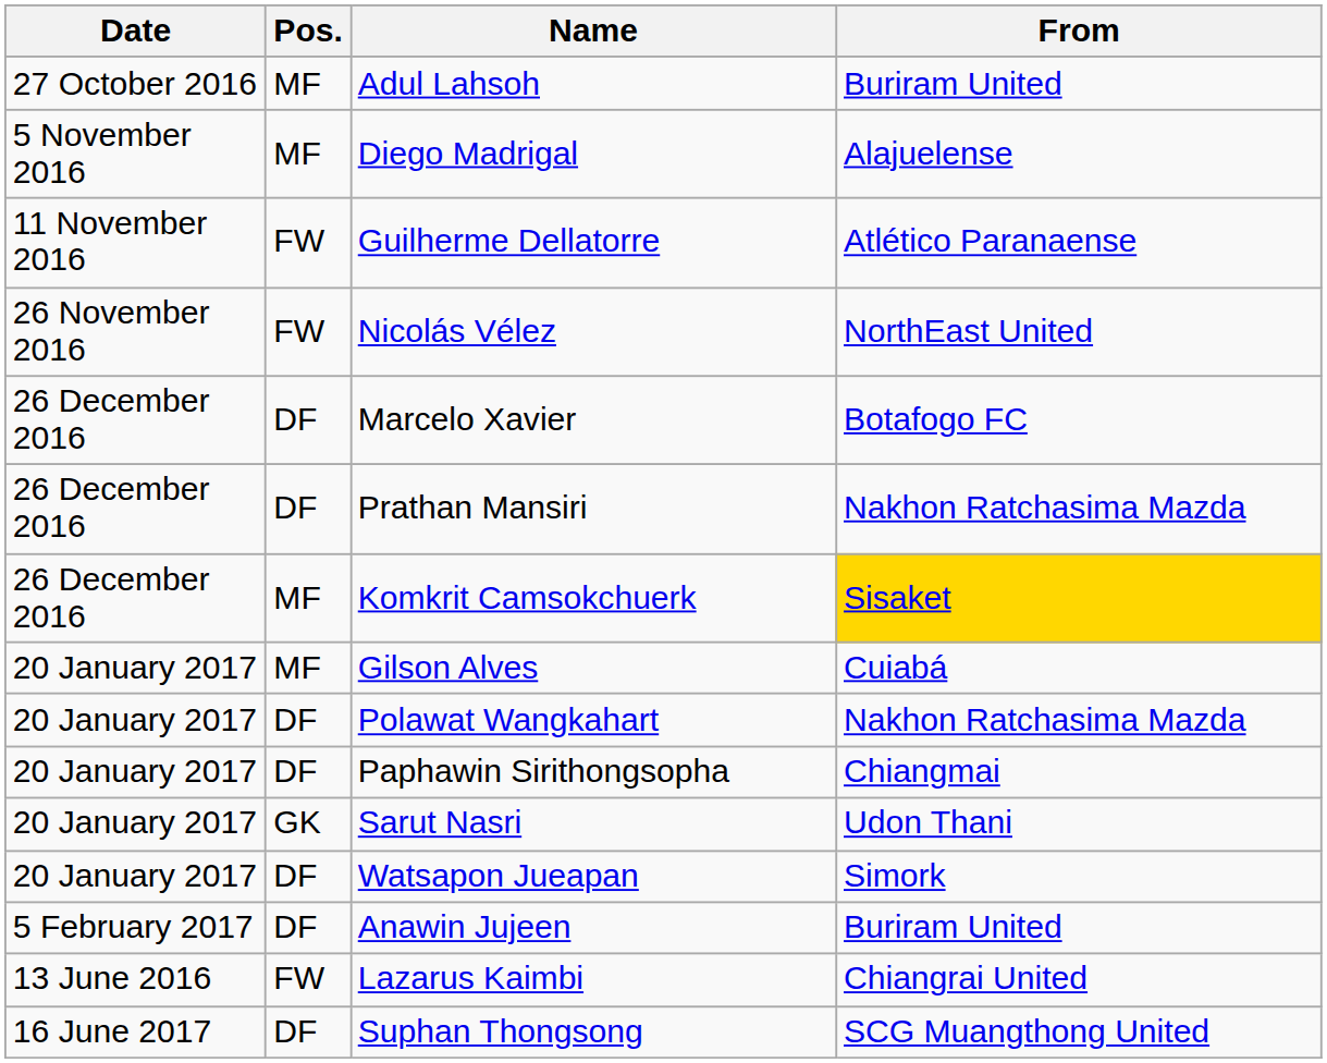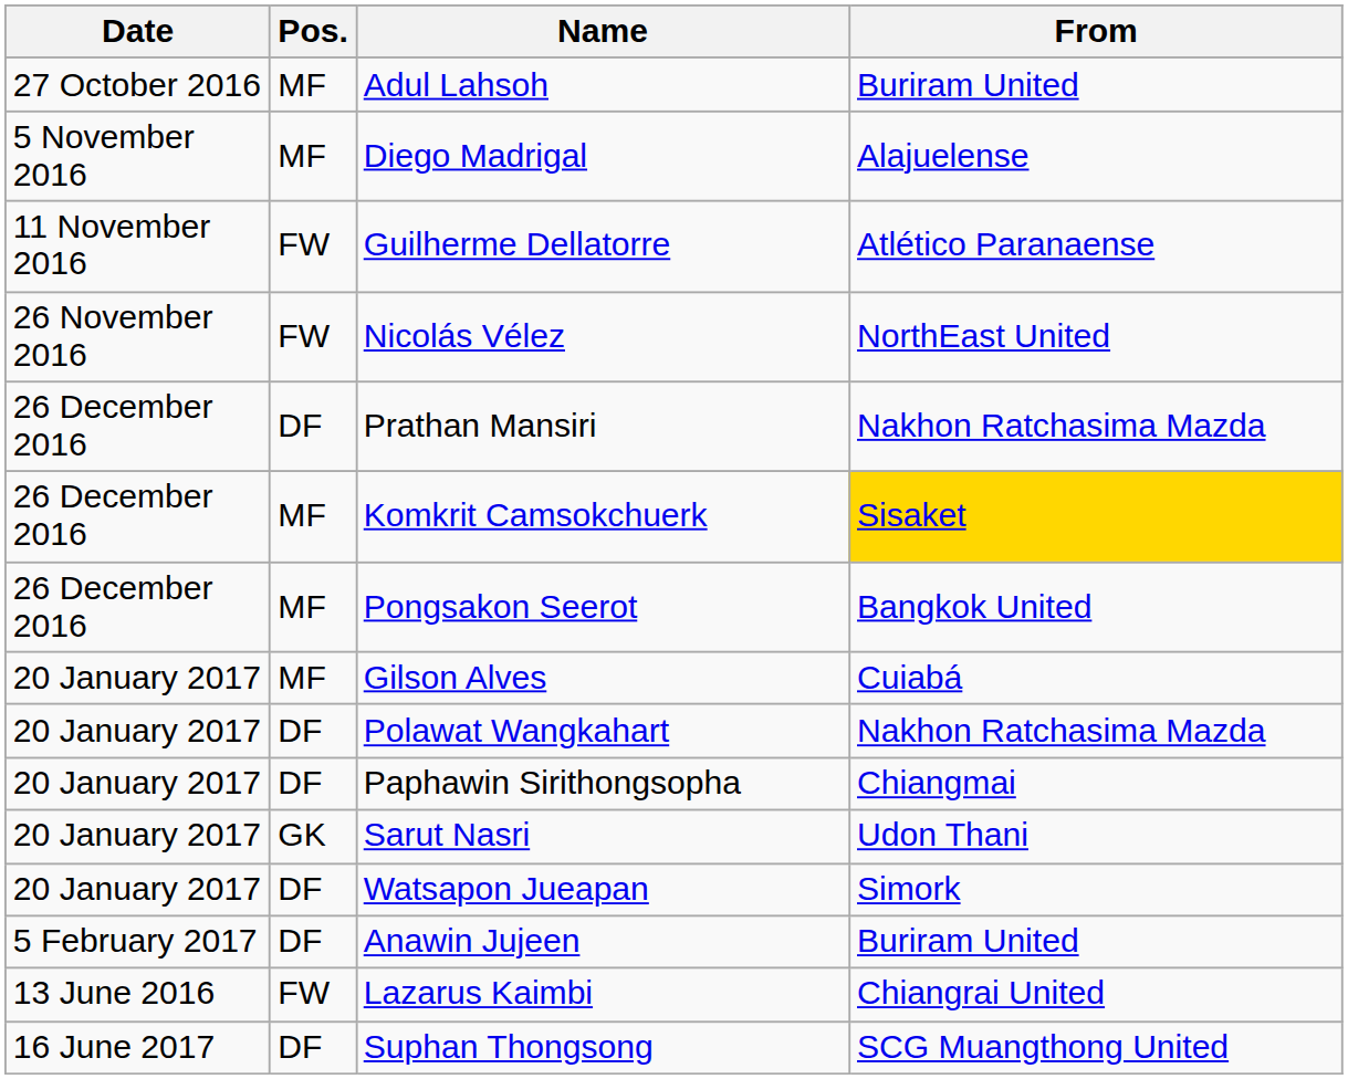 <table class="wikitable">
 <tr>
 <th width="120">Date</th>
 <th>Pos.</th>
 <th width="230">Name</th>
 <th width="230">From</th>
 </tr>
 <tr>
 <td>27 October 2016</td>
 <td>MF</td>
 <td> <a href='#'>Adul Lahsoh</a></td>
 <td> <a href='#'>Buriram United</a></td>
 </tr>
 <tr>
 <td>5 November 2016</td>
 <td>MF</td>
 <td> <a href='#'>Diego Madrigal</a></td>
 <td> <a href='#'>Alajuelense</a></td>
 </tr>
 <tr>
 <td>11 November 2016</td>
 <td>FW</td>
 <td> <a href='#'>Guilherme Dellatorre</a></td>
 <td> <a href='#'>Atlético Paranaense</a></td>
 </tr>
 <tr>
 <td>26 November 2016</td>
 <td>FW</td>
 <td> <a href='#'>Nicolás Vélez</a></td>
 <td> <a href='#'>NorthEast United</a></td>
 </tr>
 <tr>
 <td>26 December 2016</td>
 <td>DF</td>
-<td> Marcelo Xavier</td>
-<td> <a href='#'>Botafogo FC</a></td>
-</tr>
-<tr>
-<td>26 December 2016</td>
-<td>DF</td>
 <td> Prathan Mansiri</td>
 <td> <a href='#'>Nakhon Ratchasima Mazda</a></td>
 </tr>
 <tr>
 <td>26 December 2016</td>
 <td>MF</td>
 <td> <a href='#'>Komkrit Camsokchuerk</a></td>
 <td style="background: gold;"> <a href='#'>Sisaket</a></td>
+</tr>
+<tr>
+<td>26 December 2016</td>
+<td>MF</td>
+<td> <a href='#'>Pongsakon Seerot</a></td>
+<td> <a href='#'>Bangkok United</a></td>
 </tr>
 <tr>
 <td>20 January 2017</td>
 <td>MF</td>
 <td> <a href='#'>Gilson Alves</a></td>
 <td> <a href='#'>Cuiabá</a></td>
 </tr>
 <tr>
 <td>20 January 2017</td>
 <td>DF</td>
 <td> <a href='#'>Polawat Wangkahart</a></td>
 <td> <a href='#'>Nakhon Ratchasima Mazda</a></td>
 </tr>
 <tr>
 <td>20 January 2017</td>
 <td>DF</td>
 <td> Paphawin Sirithongsopha</td>
 <td> <a href='#'>Chiangmai</a></td>
 </tr>
 <tr>
 <td>20 January 2017</td>
 <td>GK</td>
 <td> <a href='#'>Sarut Nasri</a></td>
 <td> <a href='#'>Udon Thani</a></td>
 </tr>
 <tr>
 <td>20 January 2017</td>
 <td>DF</td>
 <td> <a href='#'>Watsapon Jueapan</a></td>
 <td> <a href='#'>Simork</a></td>
 </tr>
 <tr>
 <td>5 February 2017</td>
 <td>DF</td>
 <td> <a href='#'>Anawin Jujeen</a></td>
 <td> <a href='#'>Buriram United</a></td>
 </tr>
 <tr>
 <td>13 June 2016</td>
 <td>FW</td>
 <td> <a href='#'>Lazarus Kaimbi</a></td>
 <td> <a href='#'>Chiangrai United</a></td>
 </tr>
 <tr>
 <td>16 June 2017</td>
 <td>DF</td>
 <td> <a href='#'>Suphan Thongsong</a></td>
 <td> <a href='#'>SCG Muangthong United</a></td>
 </tr>
 </table>
